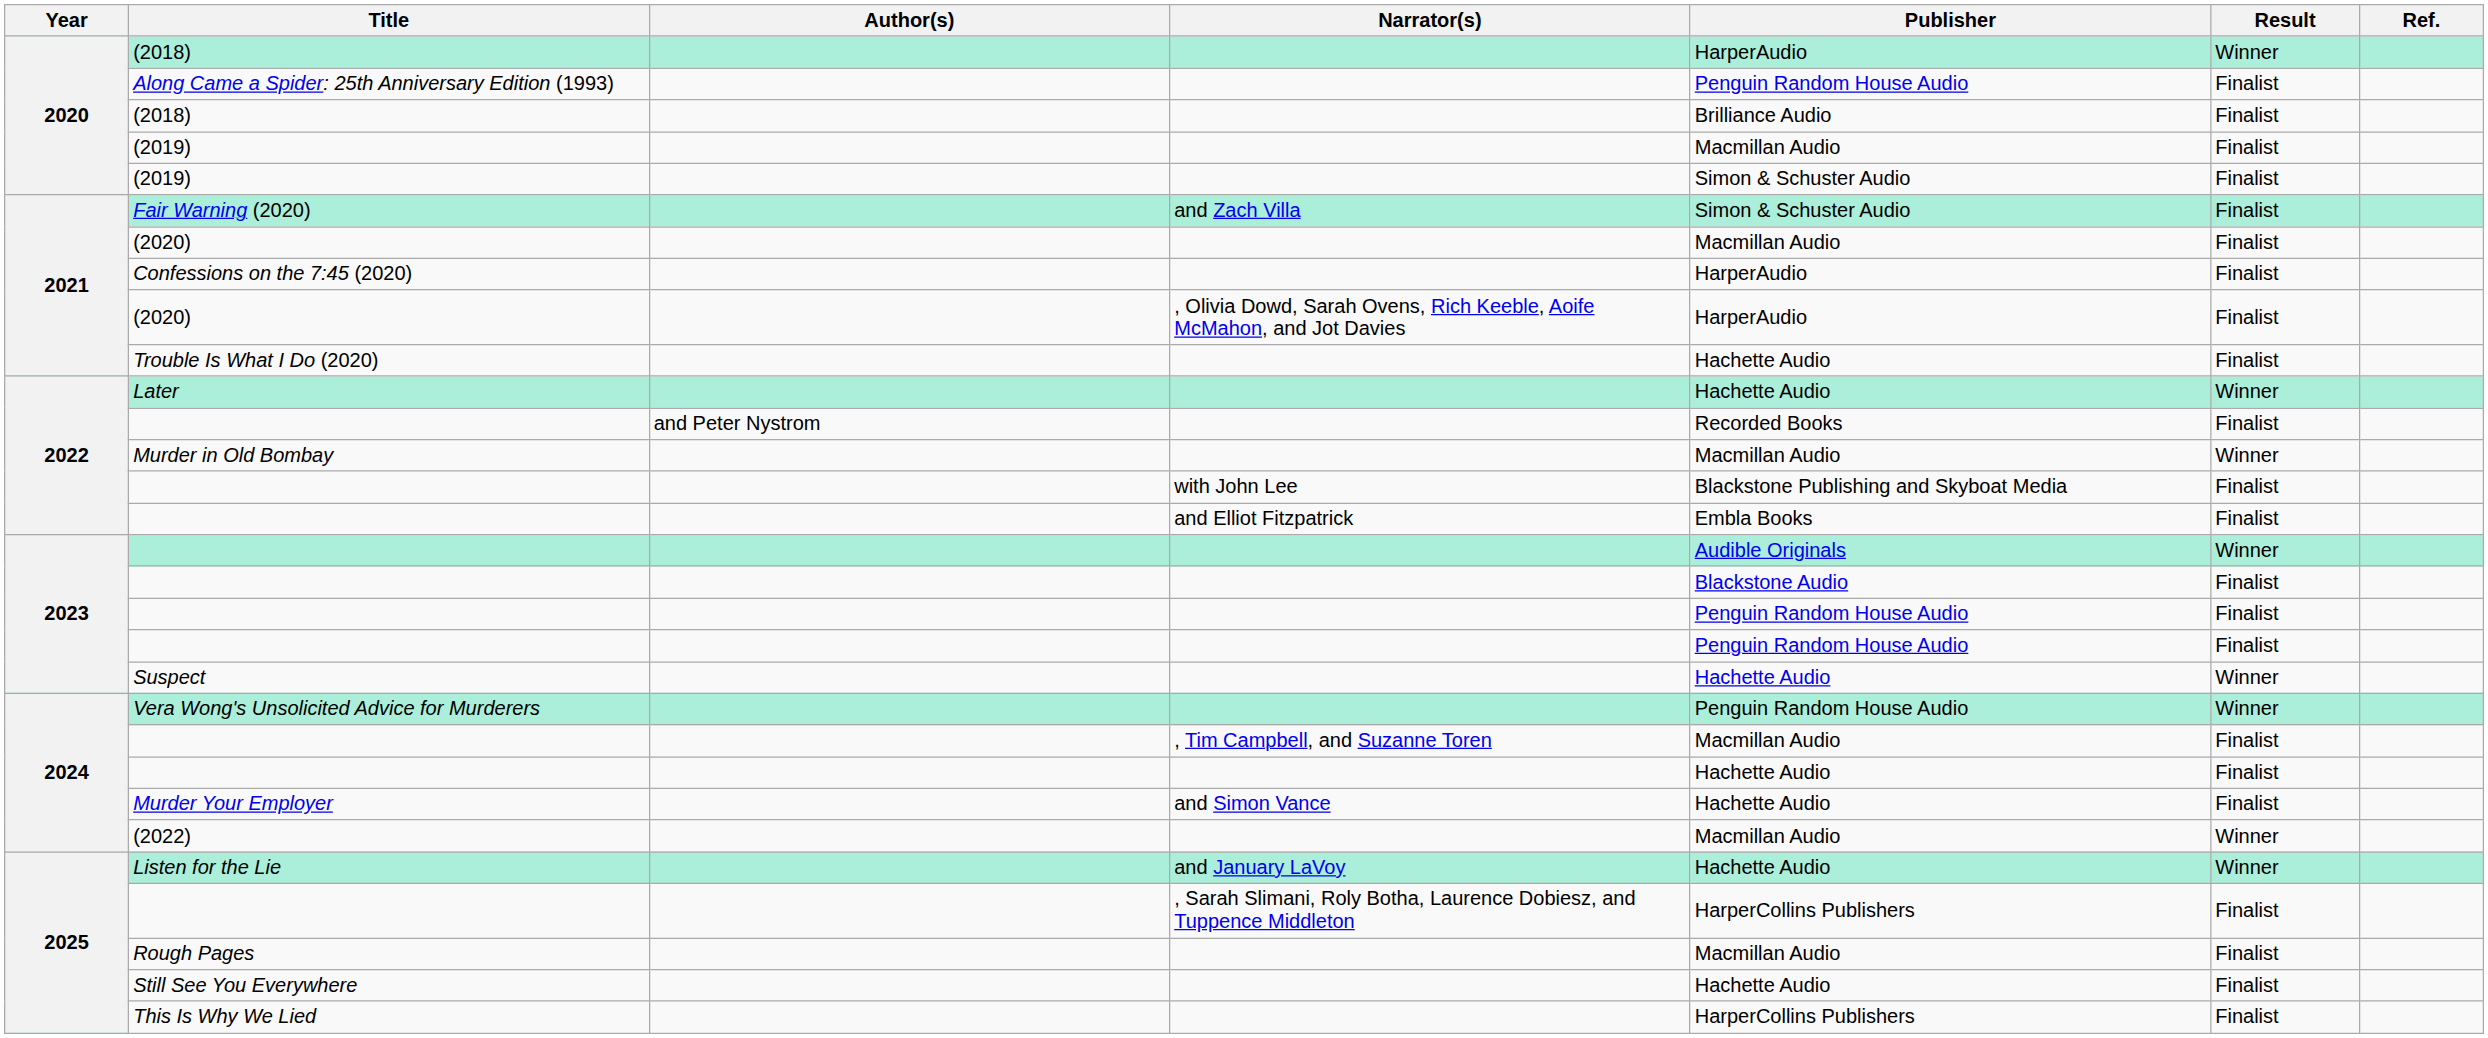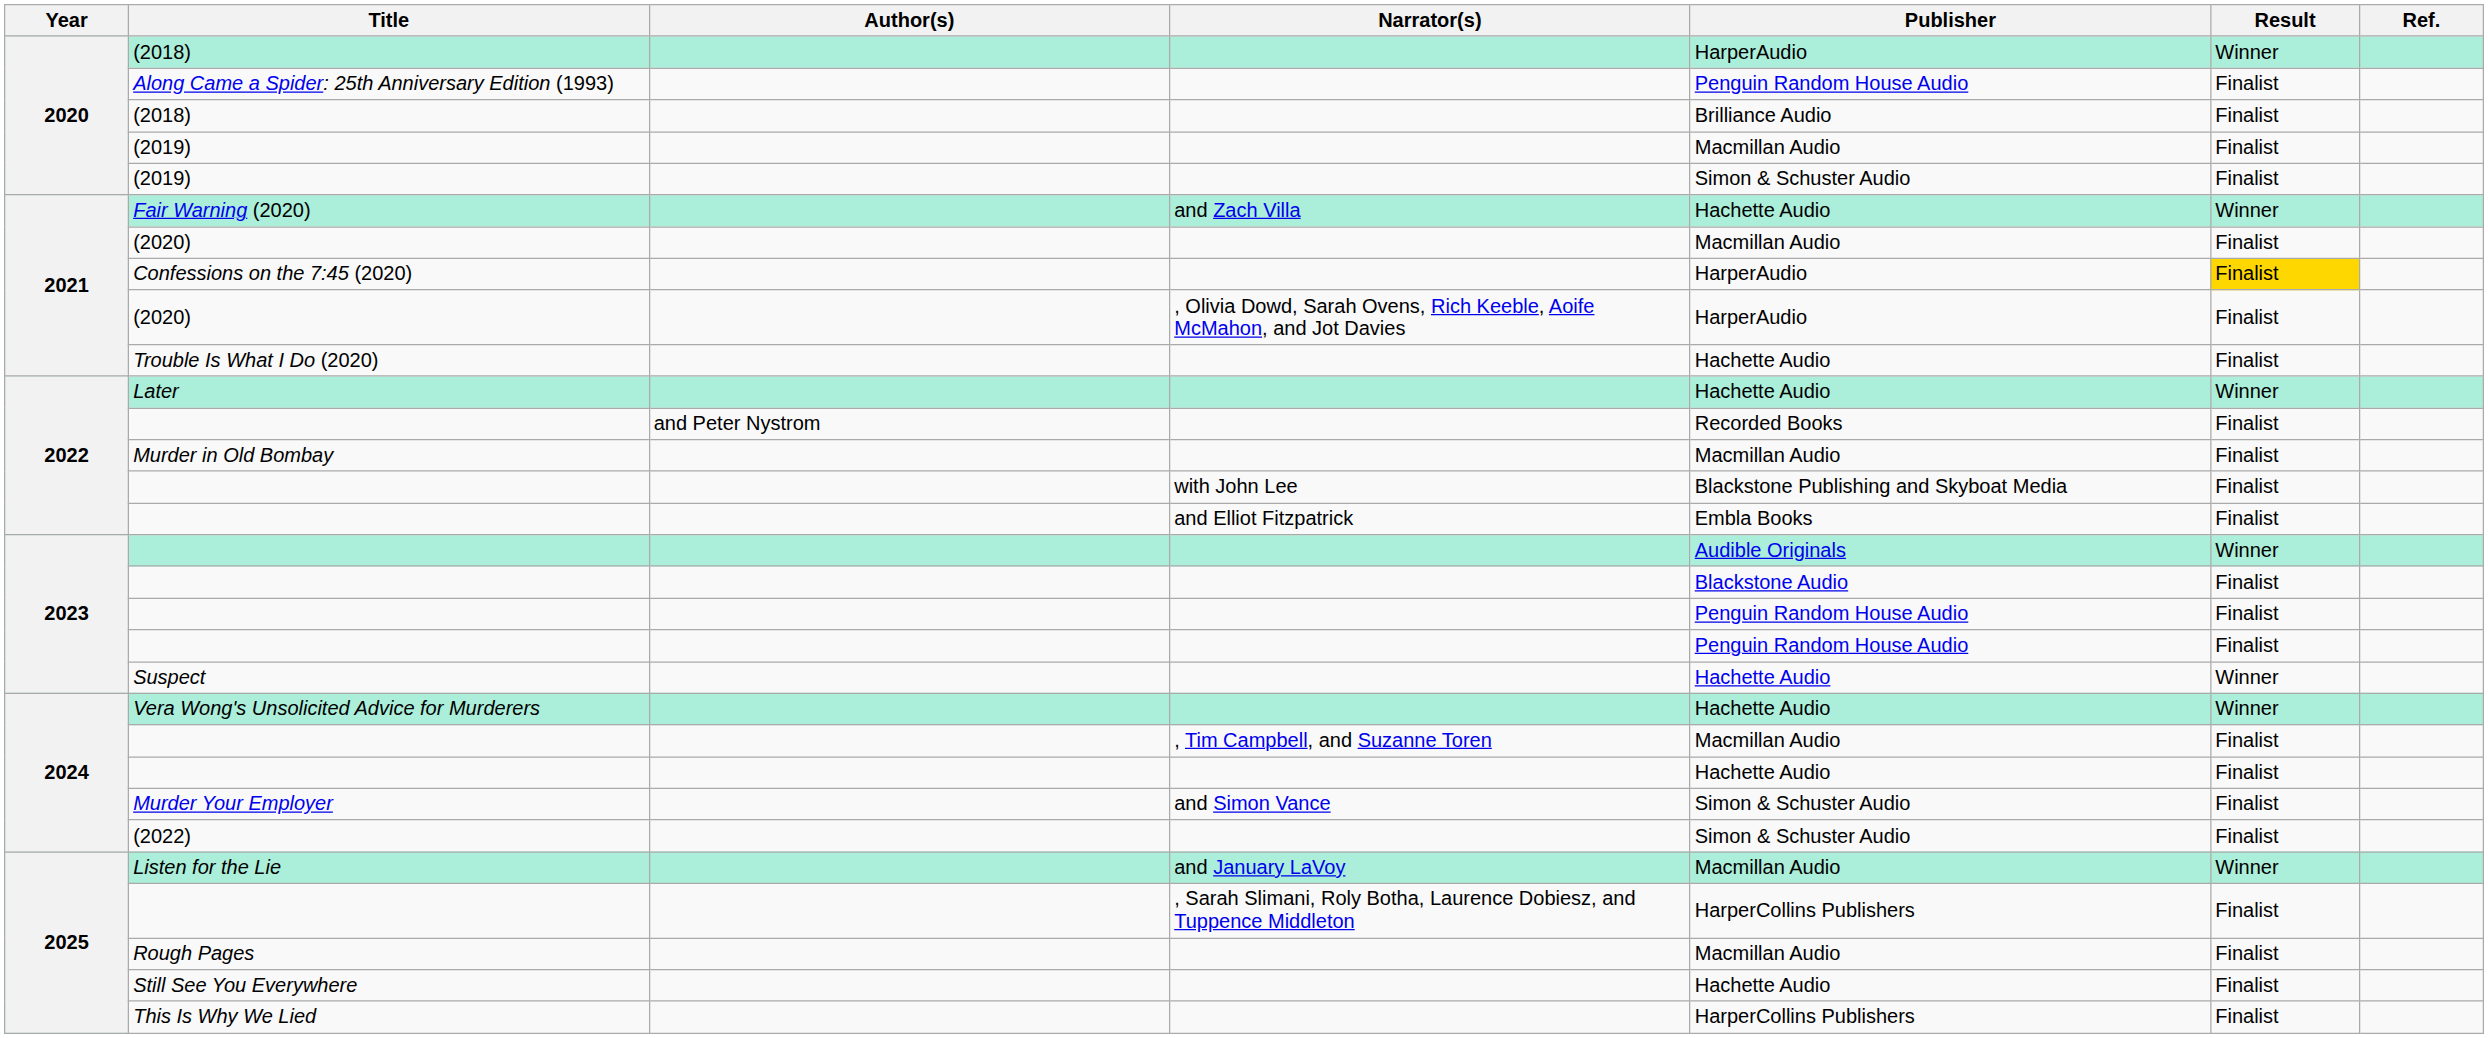 <table class="wikitable sortable mw-collapsible" style="width:100%">
 <tr>
 <th scope="col" width="5%">Year</th>
 <th scope="col" width="21%">Title</th>
 <th scope="col" width="21%">Author(s)</th>
 <th scope="col" width="21%">Narrator(s)</th>
 <th scope="col" width="21%">Publisher</th>
 <th scope="col" width="6%">Result</th>
 <th scope="col" width="5%">Ref.</th>
 </tr>
 <tr style="background:#ABEED9">
 <th rowspan="5">2020<br></th>
 <td><em></em> (2018)</td>
 <td></td>
 <td></td>
 <td>HarperAudio</td>
 <td>Winner</td>
 <td></td>
 </tr>
 <tr>
 <td><em><a href='#'>Along Came a Spider</a>: 25th Anniversary Edition</em> (1993)</td>
 <td></td>
 <td></td>
 <td><a href='#'>Penguin Random House Audio</a></td>
 <td>Finalist</td>
 <td></td>
 </tr>
 <tr>
 <td><em></em> (2018)</td>
 <td></td>
 <td></td>
 <td>Brilliance Audio</td>
 <td>Finalist</td>
 <td></td>
 </tr>
 <tr>
 <td><em></em> (2019)</td>
 <td></td>
 <td></td>
 <td>Macmillan Audio</td>
 <td>Finalist</td>
 <td></td>
 </tr>
 <tr>
 <td><em></em> (2019)</td>
 <td></td>
 <td></td>
 <td>Simon & Schuster Audio</td>
 <td>Finalist</td>
 <td></td>
 </tr>
 <tr style="background:#ABEED9">
 <th rowspan="5">2021<br></th>
 <td><em><a href='#'>Fair Warning</a></em> (2020)</td>
 <td></td>
 <td> and <a href='#'>Zach Villa</a></td>
-<td>Simon & Schuster Audio</td>
-<td>Finalist</td>
+<td>Hachette Audio</td>
+<td>Winner</td>
 <td></td>
 </tr>
 <tr>
 <td><em></em> (2020)</td>
 <td></td>
 <td></td>
 <td>Macmillan Audio</td>
 <td>Finalist</td>
 <td></td>
 </tr>
 <tr>
 <td><em>Confessions on the 7:45</em> (2020)</td>
 <td></td>
 <td></td>
 <td>HarperAudio</td>
-<td>Finalist</td>
+<td style="background: gold;">Finalist</td>
 <td></td>
 </tr>
 <tr>
 <td><em></em> (2020)</td>
 <td></td>
 <td>, Olivia Dowd, Sarah Ovens, <a href='#'>Rich Keeble</a>, <a href='#'>Aoife McMahon</a>, and Jot Davies</td>
 <td>HarperAudio</td>
 <td>Finalist</td>
 <td></td>
 </tr>
 <tr>
 <td><em>Trouble Is What I Do</em> (2020)</td>
 <td></td>
 <td></td>
 <td>Hachette Audio</td>
 <td>Finalist</td>
 <td></td>
 </tr>
 <tr style="background:#ABEED9">
 <th rowspan="5">2022<br></th>
 <td><em>Later</em></td>
 <td></td>
 <td></td>
 <td>Hachette Audio</td>
 <td>Winner</td>
 <td></td>
 </tr>
 <tr>
 <td><em></em></td>
 <td> and Peter Nystrom</td>
 <td></td>
 <td>Recorded Books</td>
 <td>Finalist</td>
 <td></td>
 </tr>
 <tr>
 <td><em>Murder in Old Bombay</em></td>
 <td></td>
 <td></td>
 <td>Macmillan Audio</td>
-<td>Winner</td>
+<td>Finalist</td>
 <td></td>
 </tr>
 <tr>
 <td><em></em></td>
 <td></td>
 <td> with John Lee</td>
 <td>Blackstone Publishing and Skyboat Media</td>
 <td>Finalist</td>
 <td></td>
 </tr>
 <tr>
 <td><em></em></td>
 <td></td>
 <td> and Elliot Fitzpatrick</td>
 <td>Embla Books</td>
 <td>Finalist</td>
 <td></td>
 </tr>
 <tr style="background:#ABEED9">
 <th rowspan="5">2023<br></th>
 <td></td>
 <td></td>
 <td></td>
 <td><a href='#'>Audible Originals</a></td>
 <td>Winner</td>
 <td></td>
 </tr>
 <tr>
 <td></td>
 <td></td>
 <td></td>
 <td><a href='#'>Blackstone Audio</a></td>
 <td>Finalist</td>
 <td></td>
 </tr>
 <tr>
 <td></td>
 <td></td>
 <td></td>
 <td><a href='#'>Penguin Random House Audio</a></td>
 <td>Finalist</td>
 <td></td>
 </tr>
 <tr>
 <td></td>
 <td></td>
 <td></td>
 <td><a href='#'>Penguin Random House Audio</a></td>
 <td>Finalist</td>
 <td></td>
 </tr>
 <tr>
 <td><em>Suspect</em></td>
 <td></td>
 <td></td>
 <td><a href='#'>Hachette Audio</a></td>
 <td>Winner</td>
 <td></td>
 </tr>
 <tr style="background:#ABEED9">
 <th rowspan="5">2024<br></th>
 <td><em>Vera Wong's Unsolicited Advice for Murderers</em></td>
 <td></td>
 <td></td>
-<td>Penguin Random House Audio</td>
+<td>Hachette Audio</td>
 <td>Winner</td>
 <td></td>
 </tr>
 <tr>
 <td></td>
 <td></td>
 <td>, <a href='#'>Tim Campbell</a>, and <a href='#'>Suzanne Toren</a></td>
 <td>Macmillan Audio</td>
 <td>Finalist</td>
 <td></td>
 </tr>
 <tr>
 <td></td>
 <td></td>
 <td></td>
 <td>Hachette Audio</td>
 <td>Finalist</td>
 <td></td>
 </tr>
 <tr>
 <td><em><a href='#'>Murder Your Employer</a></em></td>
 <td></td>
 <td> and <a href='#'>Simon Vance</a></td>
-<td>Hachette Audio</td>
+<td>Simon & Schuster Audio</td>
 <td>Finalist</td>
 <td></td>
 </tr>
 <tr>
 <td> (2022)</td>
 <td></td>
 <td></td>
-<td>Macmillan Audio</td>
-<td>Winner</td>
+<td>Simon & Schuster Audio</td>
+<td>Finalist</td>
 <td></td>
 </tr>
 <tr style="background:#ABEED9">
 <th rowspan="5">2025<br></th>
 <td><em>Listen for the Lie</em></td>
 <td></td>
 <td> and <a href='#'>January LaVoy</a></td>
-<td>Hachette Audio</td>
+<td>Macmillan Audio</td>
 <td>Winner</td>
 <td></td>
 </tr>
 <tr>
 <td><em></em></td>
 <td></td>
 <td>, Sarah Slimani, Roly Botha, Laurence Dobiesz, and <a href='#'>Tuppence Middleton</a></td>
 <td>HarperCollins Publishers</td>
 <td>Finalist</td>
 <td></td>
 </tr>
 <tr>
 <td><em>Rough Pages</em></td>
 <td></td>
 <td></td>
 <td>Macmillan Audio</td>
 <td>Finalist</td>
 <td></td>
 </tr>
 <tr>
 <td><em>Still See You Everywhere</em></td>
 <td></td>
 <td></td>
 <td>Hachette Audio</td>
 <td>Finalist</td>
 <td></td>
 </tr>
 <tr>
 <td><em>This Is Why We Lied</em></td>
 <td></td>
 <td></td>
 <td>HarperCollins Publishers</td>
 <td>Finalist</td>
 <td></td>
 </tr>
 </table>
